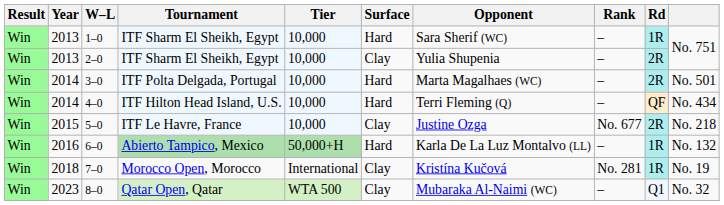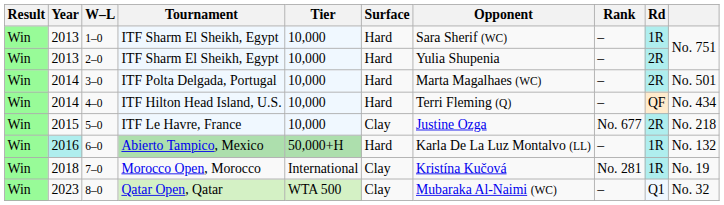 <table class="sortable wikitable">
 <tr>
 <th>Result</th>
 <th>Year</th>
 <th class=unsortable>W–L</th>
 <th>Tournament</th>
 <th>Tier</th>
 <th>Surface</th>
 <th>Opponent</th>
 <th>Rank</th>
 <th>Rd</th>
 <th></th>
 </tr>
 <tr>
 <td bgcolor=98FB98>Win</td>
 <td>2013</td>
 <td><small>1–0</small></td>
 <td bgcolor="f0f8ff">ITF Sharm El Sheikh, Egypt</td>
 <td bgcolor="f0f8ff">10,000</td>
 <td>Hard</td>
 <td> Sara Sherif <small>(WC)</small></td>
 <td>–</td>
 <td bgcolor=#afeeee>1R</td>
 <td rowspan=2>No. 751</td>
 </tr>
 <tr>
 <td bgcolor=98FB98>Win</td>
 <td>2013</td>
 <td><small>2–0</small></td>
 <td bgcolor="f0f8ff">ITF Sharm El Sheikh, Egypt</td>
 <td bgcolor="f0f8ff">10,000</td>
-<td>Clay</td>
+<td>Hard</td>
 <td> Yulia Shupenia</td>
 <td>–</td>
 <td bgcolor=#afeeee>2R</td>
 </tr>
 <tr>
 <td bgcolor=98FB98>Win</td>
 <td>2014</td>
 <td><small>3–0</small></td>
 <td bgcolor=f0f8ff>ITF Polta Delgada, Portugal</td>
 <td bgcolor=f0f8ff>10,000</td>
 <td>Hard</td>
 <td> Marta Magalhaes <small>(WC)</small></td>
 <td>–</td>
 <td bgcolor=#afeeee>2R</td>
 <td>No. 501</td>
 </tr>
 <tr>
 <td bgcolor=98FB98>Win</td>
 <td>2014</td>
 <td><small>4–0</small></td>
 <td bgcolor=f0f8ff>ITF Hilton Head Island, U.S.</td>
 <td bgcolor=f0f8ff>10,000</td>
 <td>Hard</td>
 <td> Terri Fleming <small>(Q)</small></td>
 <td>–</td>
 <td bgcolor=#ffebcd>QF</td>
 <td>No. 434</td>
 </tr>
 <tr>
 <td bgcolor=98FB98>Win</td>
 <td>2015</td>
 <td><small>5–0</small></td>
 <td bgcolor=f0f8ff>ITF Le Havre, France</td>
 <td bgcolor=f0f8ff>10,000</td>
 <td>Clay</td>
 <td> <a href='#'>Justine Ozga</a></td>
 <td>No. 677</td>
 <td bgcolor=#afeeee>2R</td>
 <td>No. 218</td>
 </tr>
 <tr>
 <td bgcolor=98FB98>Win</td>
-<td>2016</td>
+<td style="background: paleturquoise;">2016</td>
 <td><small>6–0</small></td>
 <td bgcolor=#addfad><a href='#'>Abierto Tampico</a>, Mexico</td>
 <td bgcolor=#addfad>50,000+H</td>
 <td>Hard</td>
 <td> Karla De La Luz Montalvo <small>(LL)</small></td>
 <td>–</td>
 <td bgcolor=#afeeee>1R</td>
 <td>No. 132</td>
 </tr>
 <tr>
 <td bgcolor=98FB98>Win</td>
 <td>2018</td>
 <td><small>7–0</small></td>
 <td><a href='#'>Morocco Open</a>, Morocco</td>
 <td>International</td>
 <td>Clay</td>
 <td> <a href='#'>Kristína Kučová</a></td>
 <td>No. 281</td>
 <td bgcolor=#afeeee>1R</td>
 <td>No. 19</td>
 </tr>
 <tr>
 <td bgcolor=98FB98>Win</td>
 <td>2023</td>
 <td><small>8–0</small></td>
 <td bgcolor=d4f1c5><a href='#'>Qatar Open</a>, Qatar</td>
 <td bgcolor=d4f1c5>WTA 500</td>
 <td>Clay</td>
 <td> <a href='#'>Mubaraka Al-Naimi</a> <small>(WC)</small></td>
 <td>–</td>
 <td bgcolor=f0f8ff>Q1</td>
 <td>No. 32</td>
 </tr>
 </table>
